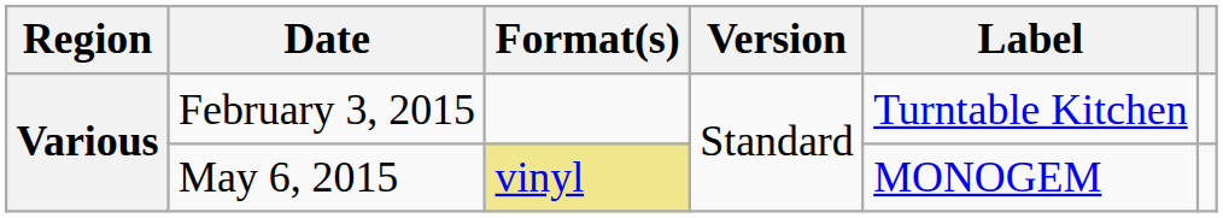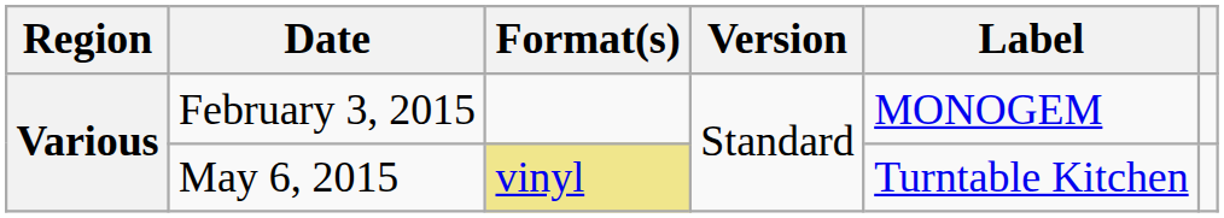 <table class="wikitable plainrowheaders">
 <tr>
 <th scope="col">Region</th>
 <th scope="col">Date</th>
 <th scope="col">Format(s)</th>
 <th scope="col">Version</th>
 <th scope="col">Label</th>
 <th scope="col"></th>
 </tr>
 <tr>
 <th rowspan="2" scope="row">Various</th>
 <td>February 3, 2015</td>
 <td></td>
 <td rowspan="2">Standard</td>
-<td><a href='#'>Turntable Kitchen</a></td>
+<td><a href='#'>MONOGEM</a></td>
 <td align="center"></td>
 </tr>
 <tr>
 <td>May 6, 2015</td>
 <td style="background: khaki;"><a href='#'>vinyl</a></td>
-<td><a href='#'>MONOGEM</a></td>
+<td><a href='#'>Turntable Kitchen</a></td>
 <td align="center"></td>
 </tr>
 </table>
